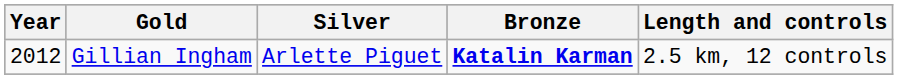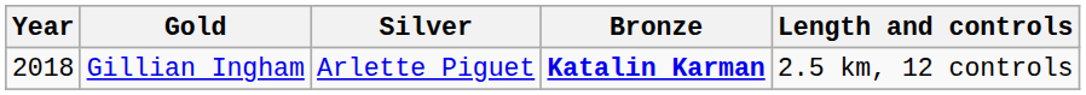 <table class="wikitable">
 <tr>
 <th>Year</th>
 <th>Gold</th>
 <th>Silver</th>
 <th>Bronze</th>
 <th>Length and controls</th>
 </tr>
 <tr>
-<td>2012</td>
+<td>2018</td>
 <td> <a href='#'>Gillian Ingham</a></td>
 <td> <a href='#'>Arlette Piguet</a></td>
 <td><strong> <a href='#'>Katalin Karman</a></strong></td>
 <td>2.5 km, 12 controls</td>
 </tr>
 </table>
